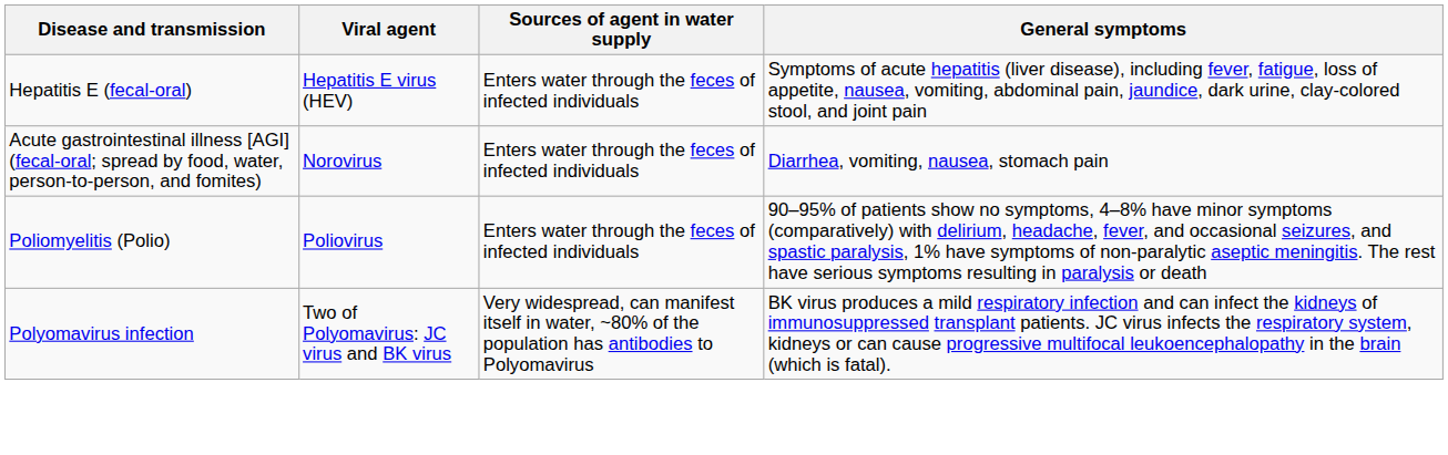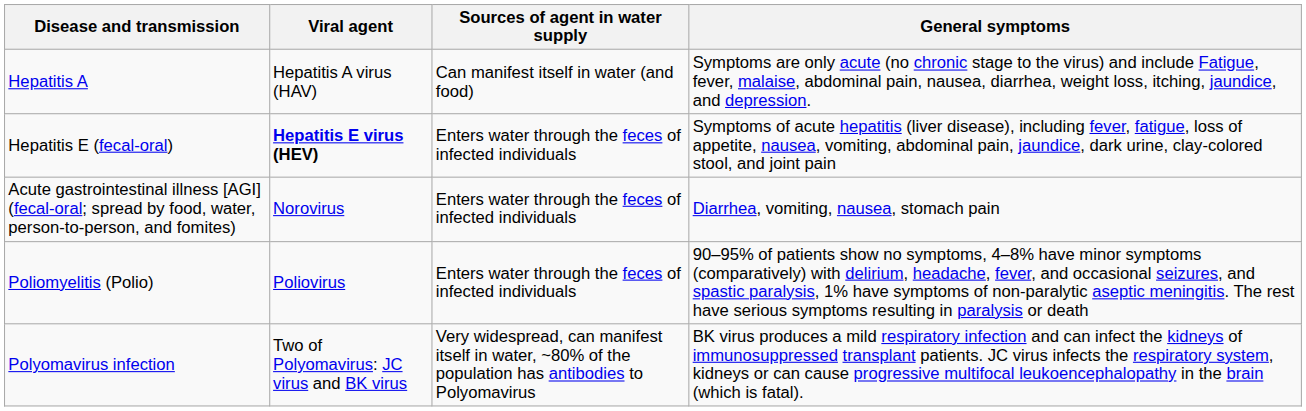 <table class=wikitable>
 <tr>
 <th>Disease and transmission</th>
 <th>Viral agent</th>
 <th>Sources of agent in water supply</th>
 <th>General symptoms</th>
 </tr>
 <tr>
+<td><a href='#'>Hepatitis A</a></td>
+<td>Hepatitis A virus (HAV)</td>
+<td>Can manifest itself in water (and food)</td>
+<td>Symptoms are only <a href='#'>acute</a> (no <a href='#'>chronic</a> stage to the virus) and include <a href='#'>Fatigue</a>, fever, <a href='#'>malaise</a>, abdominal pain, nausea, diarrhea, weight loss, itching, <a href='#'>jaundice</a>, and <a href='#'>depression</a>.</td>
+</tr>
+<tr>
 <td>Hepatitis E (<a href='#'>fecal-oral</a>)</td>
-<td><a href='#'>Hepatitis E virus</a> (HEV)</td>
+<td><strong><a href='#'>Hepatitis E virus</a> (HEV)</strong></td>
 <td>Enters water through the <a href='#'>feces</a> of infected individuals</td>
 <td>Symptoms of acute <a href='#'>hepatitis</a> (liver disease), including <a href='#'>fever</a>, <a href='#'>fatigue</a>, loss of appetite, <a href='#'>nausea</a>, vomiting, abdominal pain, <a href='#'>jaundice</a>, dark urine, clay-colored stool, and joint pain</td>
 </tr>
 <tr>
 <td>Acute gastrointestinal illness [AGI] (<a href='#'>fecal-oral</a>; spread by food, water, person-to-person, and fomites)</td>
 <td><a href='#'>Norovirus</a></td>
 <td>Enters water through the <a href='#'>feces</a> of infected individuals</td>
 <td><a href='#'>Diarrhea</a>, vomiting, <a href='#'>nausea</a>, stomach pain</td>
 </tr>
 <tr>
 <td><a href='#'>Poliomyelitis</a> (Polio)</td>
 <td><a href='#'>Poliovirus</a></td>
 <td>Enters water through the <a href='#'>feces</a> of infected individuals</td>
 <td>90–95% of patients show no symptoms, 4–8% have minor symptoms (comparatively) with <a href='#'>delirium</a>, <a href='#'>headache</a>, <a href='#'>fever</a>, and occasional <a href='#'>seizures</a>, and <a href='#'>spastic paralysis</a>, 1% have symptoms of non-paralytic <a href='#'>aseptic meningitis</a>. The rest have serious symptoms resulting in <a href='#'>paralysis</a> or death</td>
 </tr>
 <tr>
 <td><a href='#'>Polyomavirus infection</a></td>
 <td>Two of <a href='#'>Polyomavirus</a>: <a href='#'>JC virus</a> and <a href='#'>BK virus</a></td>
 <td>Very widespread, can manifest itself in water, ~80% of the population has <a href='#'>antibodies</a> to Polyomavirus</td>
 <td>BK virus produces a mild <a href='#'>respiratory infection</a> and can infect the <a href='#'>kidneys</a> of <a href='#'>immunosuppressed</a> <a href='#'>transplant</a> patients. JC virus infects the <a href='#'>respiratory system</a>, kidneys or can cause <a href='#'>progressive multifocal leukoencephalopathy</a> in the <a href='#'>brain</a> (which is fatal).</td>
 </tr>
 </table>
